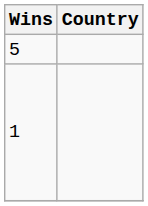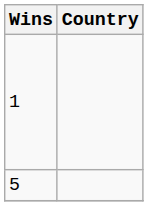 <table class="wikitable">
 <tr>
 <th>Wins</th>
 <th>Country</th>
 </tr>
 <tr>
+<td>1</td>
+<td><br><br><br><br><br><br></td>
+</tr>
+<tr>
 <td>5</td>
 <td></td>
 </tr>
 <tr>
-<td>1</td>
-<td><br><br><br><br><br><br></td>
-</tr>
-<tr>
 </tr>
 </table>
